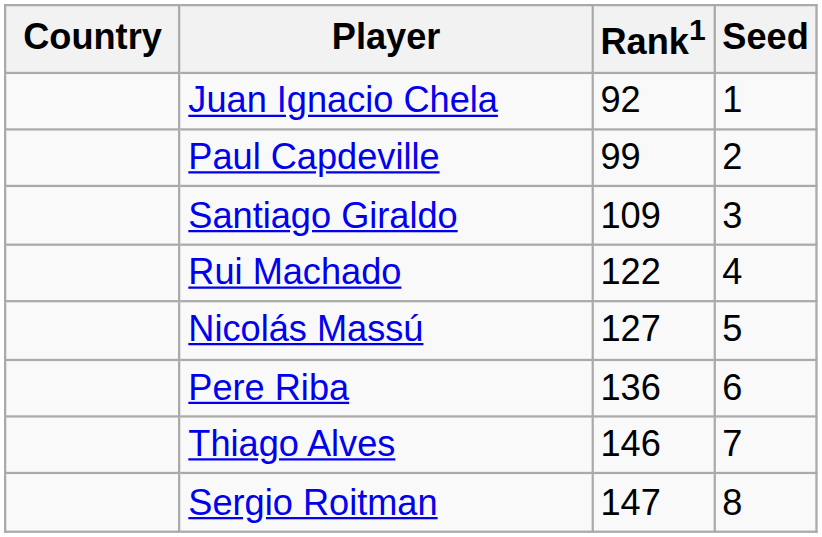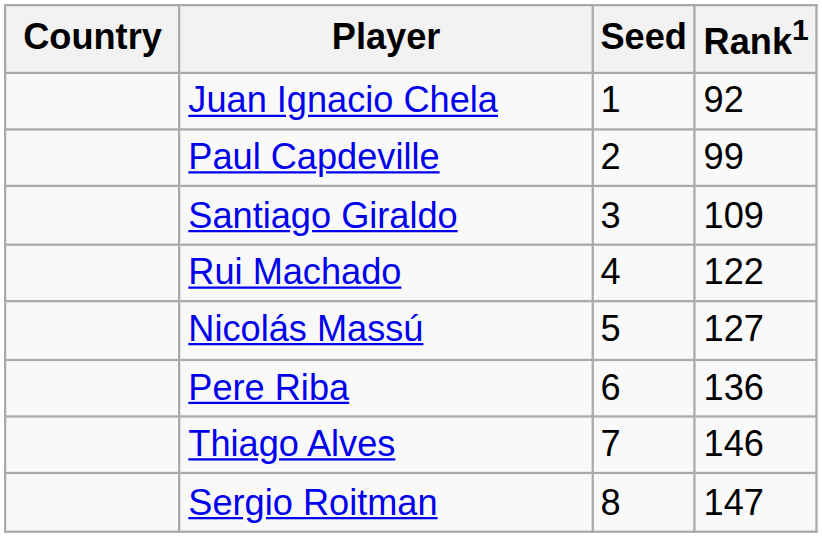 <table class="sortable wikitable">
 <tr>
 <th width="70">Country</th>
 <th width="175">Player</th>
+<th>Seed</th>
 <th>Rank<sup>1</sup></th>
-<th>Seed</th>
 </tr>
 <tr>
 <td></td>
 <td><a href='#'>Juan Ignacio Chela</a></td>
+<td>1</td>
 <td>92</td>
-<td>1</td>
 </tr>
 <tr>
 <td></td>
 <td><a href='#'>Paul Capdeville</a></td>
+<td>2</td>
 <td>99</td>
-<td>2</td>
 </tr>
 <tr>
 <td></td>
 <td><a href='#'>Santiago Giraldo</a></td>
+<td>3</td>
 <td>109</td>
-<td>3</td>
 </tr>
 <tr>
 <td></td>
 <td><a href='#'>Rui Machado</a></td>
+<td>4</td>
 <td>122</td>
-<td>4</td>
 </tr>
 <tr>
 <td></td>
 <td><a href='#'>Nicolás Massú</a></td>
+<td>5</td>
 <td>127</td>
-<td>5</td>
 </tr>
 <tr>
 <td></td>
 <td><a href='#'>Pere Riba</a></td>
+<td>6</td>
 <td>136</td>
-<td>6</td>
 </tr>
 <tr>
 <td></td>
 <td><a href='#'>Thiago Alves</a></td>
+<td>7</td>
 <td>146</td>
-<td>7</td>
 </tr>
 <tr>
 <td></td>
 <td><a href='#'>Sergio Roitman</a></td>
+<td>8</td>
 <td>147</td>
-<td>8</td>
 </tr>
 </table>
